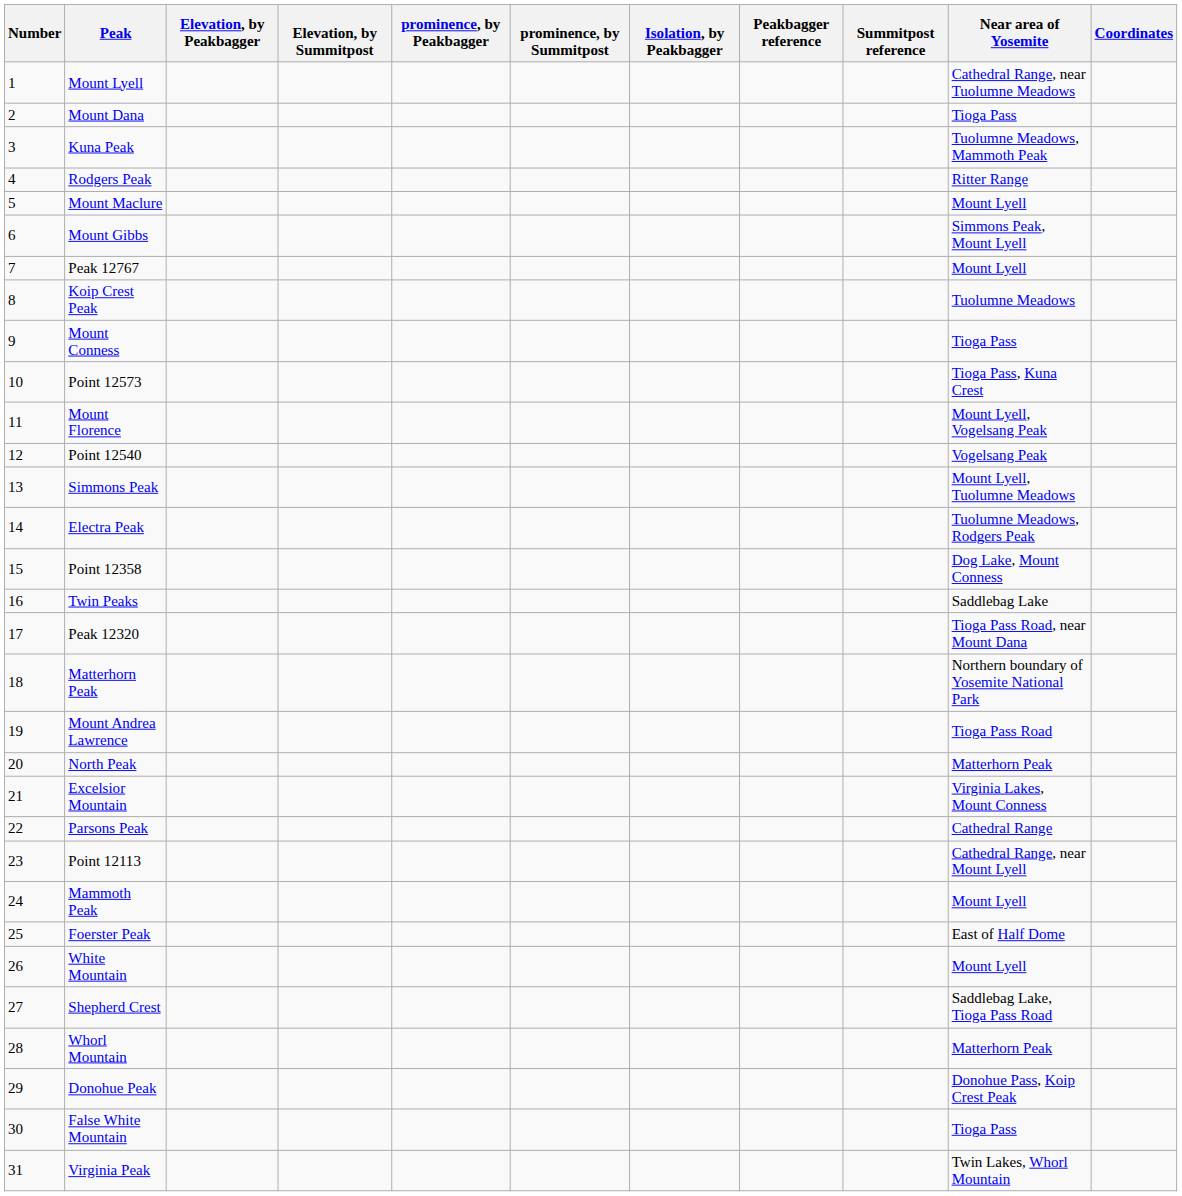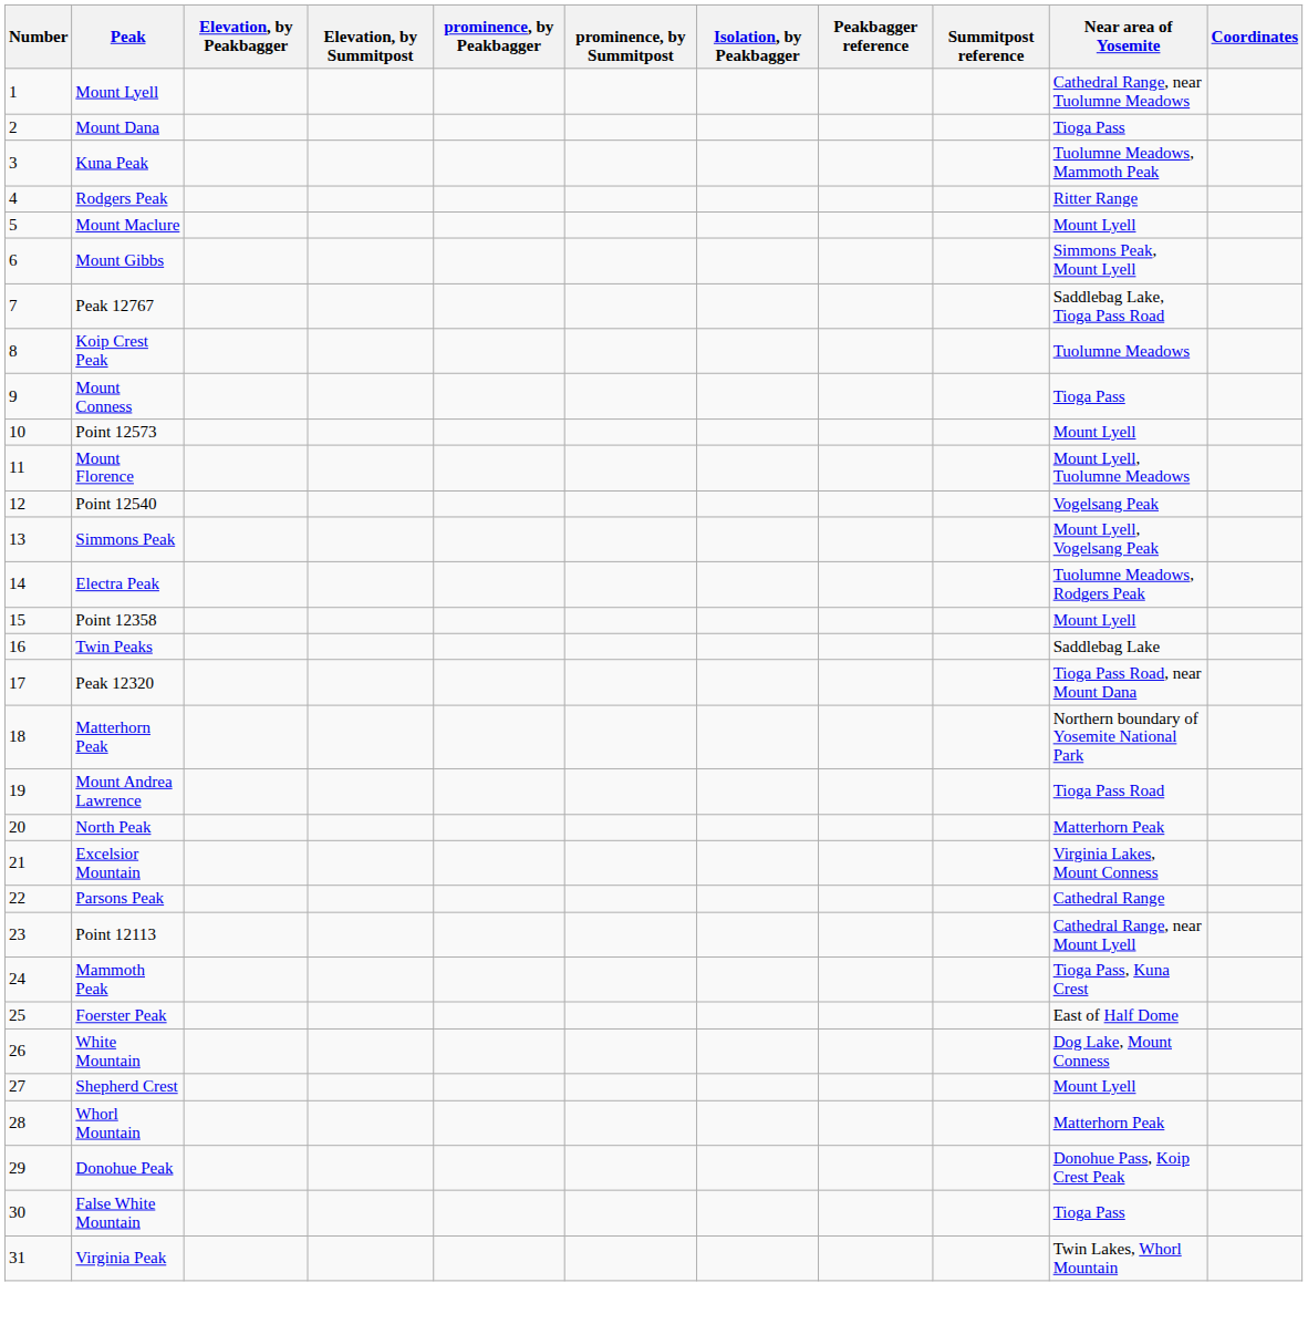 <table class="wikitable sortable">
 <tr>
 <th scope="col" class="unsortable">Number</th>
 <th scope="col" data-sort-type=text><a href='#'>Peak</a>                                     <br></th>
 <th scope="col" data-sort-type=number><a href='#'>Elevation</a>, by Peakbagger    </th>
 <th scope="col" data-sort-type=number><br>Elevation, by Summitpost                              <br></th>
 <th scope="col" data-sort-type=number><a href='#'>prominence</a>,  by Peakbagger </th>
 <th scope="col" data-sort-type=number><br>prominence,  by Summitpost                            <br></th>
 <th scope="col" data-sort-type=number><br><a href='#'>Isolation</a>, by Peakbagger    <br></th>
 <th scope="col" class="unsortable">Peakbagger reference                                  </th>
 <th scope="col" class="unsortable"><br>Summitpost reference                                  <br></th>
 <th scope="col" data-sort-type=text>Near area of <a href='#'>Yosemite</a>      </th>
 <th scope="col" class="unsortable"><a href='#'>Coordinates</a>                </th>
 </tr>
 <tr>
 <td>1</td>
 <td><a href='#'>Mount Lyell</a></td>
 <td></td>
 <td></td>
 <td></td>
 <td></td>
 <td></td>
 <td></td>
 <td></td>
 <td><a href='#'>Cathedral Range</a>, near <a href='#'>Tuolumne Meadows</a></td>
 <td> </td>
 </tr>
 <tr>
 <td>2</td>
 <td><a href='#'>Mount Dana</a></td>
 <td></td>
 <td></td>
 <td></td>
 <td></td>
 <td></td>
 <td></td>
 <td></td>
 <td><a href='#'>Tioga Pass</a></td>
 <td> </td>
 </tr>
 <tr>
 <td>3</td>
 <td><a href='#'>Kuna Peak</a></td>
 <td></td>
 <td></td>
 <td></td>
 <td></td>
 <td></td>
 <td></td>
 <td></td>
 <td><a href='#'>Tuolumne Meadows</a>, <a href='#'>Mammoth Peak</a></td>
 <td> </td>
 </tr>
 <tr>
 <td>4</td>
 <td><a href='#'>Rodgers Peak</a></td>
 <td></td>
 <td></td>
 <td></td>
 <td></td>
 <td></td>
 <td></td>
 <td></td>
 <td><a href='#'>Ritter Range</a></td>
 <td> </td>
 </tr>
 <tr>
 <td>5</td>
 <td><a href='#'>Mount Maclure</a></td>
 <td></td>
 <td></td>
 <td></td>
 <td></td>
 <td></td>
 <td></td>
 <td></td>
 <td><a href='#'>Mount Lyell</a></td>
 <td> </td>
 </tr>
 <tr>
 <td>6</td>
 <td><a href='#'>Mount Gibbs</a></td>
 <td></td>
 <td></td>
 <td></td>
 <td></td>
 <td></td>
 <td></td>
 <td></td>
 <td><a href='#'>Simmons Peak</a>, <a href='#'>Mount Lyell</a></td>
 <td> </td>
 </tr>
 <tr>
 <td>7</td>
 <td>Peak 12767</td>
 <td></td>
 <td></td>
 <td></td>
 <td></td>
 <td></td>
 <td></td>
 <td></td>
-<td><a href='#'>Mount Lyell</a></td>
+<td>Saddlebag Lake, <a href='#'>Tioga Pass Road</a></td>
 <td> </td>
 </tr>
 <tr>
 <td>8</td>
 <td><a href='#'>Koip Crest Peak</a></td>
 <td></td>
 <td></td>
 <td></td>
 <td></td>
 <td></td>
 <td></td>
 <td></td>
 <td><a href='#'>Tuolumne Meadows</a></td>
 <td> </td>
 </tr>
 <tr>
 <td>9</td>
 <td><a href='#'>Mount Conness</a></td>
 <td></td>
 <td></td>
 <td></td>
 <td></td>
 <td></td>
 <td></td>
 <td></td>
 <td><a href='#'>Tioga Pass</a></td>
 <td> </td>
 </tr>
 <tr>
 <td>10</td>
 <td>Point 12573</td>
 <td></td>
 <td></td>
 <td></td>
 <td></td>
 <td></td>
 <td></td>
 <td></td>
-<td><a href='#'>Tioga Pass</a>, <a href='#'>Kuna Crest</a></td>
+<td><a href='#'>Mount Lyell</a></td>
 <td> </td>
 </tr>
 <tr>
 <td>11</td>
 <td><a href='#'>Mount Florence</a></td>
 <td></td>
 <td></td>
 <td></td>
 <td></td>
 <td></td>
 <td></td>
 <td></td>
-<td><a href='#'>Mount Lyell</a>, <a href='#'>Vogelsang Peak</a></td>
+<td><a href='#'>Mount Lyell</a>, <a href='#'>Tuolumne Meadows</a></td>
 <td> </td>
 </tr>
 <tr>
 <td>12</td>
 <td>Point 12540</td>
 <td></td>
 <td></td>
 <td></td>
 <td></td>
 <td></td>
 <td></td>
 <td></td>
 <td><a href='#'>Vogelsang Peak</a></td>
 <td> </td>
 </tr>
 <tr>
 <td>13</td>
 <td><a href='#'>Simmons Peak</a></td>
 <td></td>
 <td></td>
 <td></td>
 <td></td>
 <td></td>
 <td></td>
 <td></td>
-<td><a href='#'>Mount Lyell</a>, <a href='#'>Tuolumne Meadows</a></td>
+<td><a href='#'>Mount Lyell</a>, <a href='#'>Vogelsang Peak</a></td>
 <td> </td>
 </tr>
 <tr>
 <td>14</td>
 <td><a href='#'>Electra Peak</a></td>
 <td></td>
 <td></td>
 <td></td>
 <td></td>
 <td></td>
 <td></td>
 <td></td>
 <td><a href='#'>Tuolumne Meadows</a>, <a href='#'>Rodgers Peak</a></td>
 <td> </td>
 </tr>
 <tr>
 <td>15</td>
 <td>Point 12358</td>
 <td></td>
 <td></td>
 <td></td>
 <td></td>
 <td></td>
 <td></td>
 <td></td>
-<td><a href='#'>Dog Lake</a>, <a href='#'>Mount Conness</a></td>
+<td><a href='#'>Mount Lyell</a></td>
 <td> </td>
 </tr>
 <tr>
 <td>16</td>
 <td><a href='#'>Twin Peaks</a></td>
 <td></td>
 <td></td>
 <td></td>
 <td></td>
 <td></td>
 <td></td>
 <td></td>
 <td>Saddlebag Lake</td>
 <td> </td>
 </tr>
 <tr>
 <td>17</td>
 <td>Peak 12320</td>
 <td></td>
 <td></td>
 <td></td>
 <td></td>
 <td></td>
 <td></td>
 <td></td>
 <td><a href='#'>Tioga Pass Road</a>, near <a href='#'>Mount Dana</a></td>
 <td> </td>
 </tr>
 <tr>
 <td>18</td>
 <td><a href='#'>Matterhorn Peak</a></td>
 <td></td>
 <td></td>
 <td></td>
 <td></td>
 <td></td>
 <td></td>
 <td></td>
 <td>Northern boundary of <a href='#'>Yosemite National Park</a></td>
 <td> </td>
 </tr>
 <tr>
 <td>19</td>
 <td><a href='#'>Mount Andrea Lawrence</a></td>
 <td></td>
 <td></td>
 <td></td>
 <td></td>
 <td></td>
 <td></td>
 <td></td>
 <td><a href='#'>Tioga Pass Road</a></td>
 <td> </td>
 </tr>
 <tr>
 <td>20</td>
 <td><a href='#'>North Peak</a></td>
 <td></td>
 <td></td>
 <td></td>
 <td></td>
 <td></td>
 <td></td>
 <td></td>
 <td><a href='#'>Matterhorn Peak</a></td>
 <td> </td>
 </tr>
 <tr>
 <td>21</td>
 <td><a href='#'>Excelsior Mountain</a></td>
 <td></td>
 <td></td>
 <td></td>
 <td></td>
 <td></td>
 <td></td>
 <td></td>
 <td><a href='#'>Virginia Lakes</a>, <a href='#'>Mount Conness</a></td>
 <td> </td>
 </tr>
 <tr>
 <td>22</td>
 <td><a href='#'>Parsons Peak</a></td>
 <td></td>
 <td></td>
 <td></td>
 <td></td>
 <td></td>
 <td></td>
 <td></td>
 <td><a href='#'>Cathedral Range</a></td>
 <td> </td>
 </tr>
 <tr>
 <td>23</td>
 <td>Point 12113</td>
 <td></td>
 <td></td>
 <td></td>
 <td></td>
 <td></td>
 <td></td>
 <td></td>
 <td><a href='#'>Cathedral Range</a>, near <a href='#'>Mount Lyell</a></td>
 <td> </td>
 </tr>
 <tr>
 <td>24</td>
 <td><a href='#'>Mammoth Peak</a></td>
 <td></td>
 <td></td>
 <td></td>
 <td></td>
 <td></td>
 <td></td>
 <td></td>
-<td><a href='#'>Mount Lyell</a></td>
+<td><a href='#'>Tioga Pass</a>, <a href='#'>Kuna Crest</a></td>
 <td> </td>
 </tr>
 <tr>
 <td>25</td>
 <td><a href='#'>Foerster Peak</a></td>
 <td></td>
 <td></td>
 <td></td>
 <td></td>
 <td></td>
 <td></td>
 <td></td>
 <td>East of <a href='#'>Half Dome</a></td>
 <td> </td>
 </tr>
 <tr>
 <td>26</td>
 <td><a href='#'>White Mountain</a></td>
 <td></td>
 <td></td>
 <td></td>
 <td></td>
 <td></td>
 <td></td>
 <td></td>
-<td><a href='#'>Mount Lyell</a></td>
+<td><a href='#'>Dog Lake</a>, <a href='#'>Mount Conness</a></td>
 <td> </td>
 </tr>
 <tr>
 <td>27</td>
 <td><a href='#'>Shepherd Crest</a></td>
 <td></td>
 <td></td>
 <td></td>
 <td></td>
 <td></td>
 <td></td>
 <td></td>
-<td>Saddlebag Lake, <a href='#'>Tioga Pass Road</a></td>
+<td><a href='#'>Mount Lyell</a></td>
 <td> </td>
 </tr>
 <tr>
 <td>28</td>
 <td><a href='#'>Whorl Mountain</a></td>
 <td></td>
 <td></td>
 <td></td>
 <td></td>
 <td></td>
 <td></td>
 <td></td>
 <td><a href='#'>Matterhorn Peak</a></td>
 <td> </td>
 </tr>
 <tr>
 <td>29</td>
 <td><a href='#'>Donohue Peak</a></td>
 <td></td>
 <td></td>
 <td></td>
 <td></td>
 <td></td>
 <td></td>
 <td></td>
 <td><a href='#'>Donohue Pass</a>,  <a href='#'>Koip Crest Peak</a></td>
 <td> </td>
 </tr>
 <tr>
 <td>30</td>
 <td><a href='#'>False White Mountain</a></td>
 <td></td>
 <td></td>
 <td></td>
 <td></td>
 <td></td>
 <td></td>
 <td></td>
 <td><a href='#'>Tioga Pass</a></td>
 <td> </td>
 </tr>
 <tr>
 <td>31</td>
 <td><a href='#'>Virginia Peak</a></td>
 <td></td>
 <td></td>
 <td></td>
 <td></td>
 <td></td>
 <td></td>
 <td></td>
 <td>Twin Lakes, <a href='#'>Whorl Mountain</a></td>
 <td> </td>
 </tr>
 </table>
